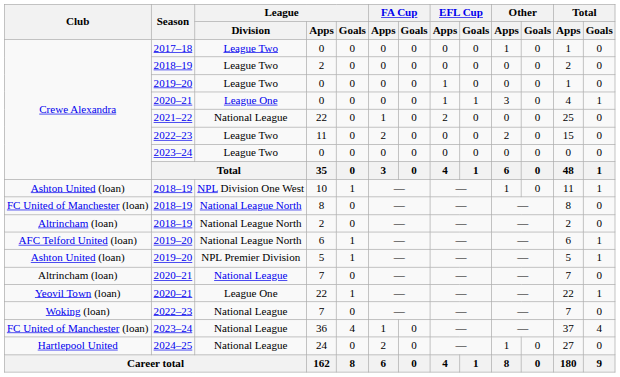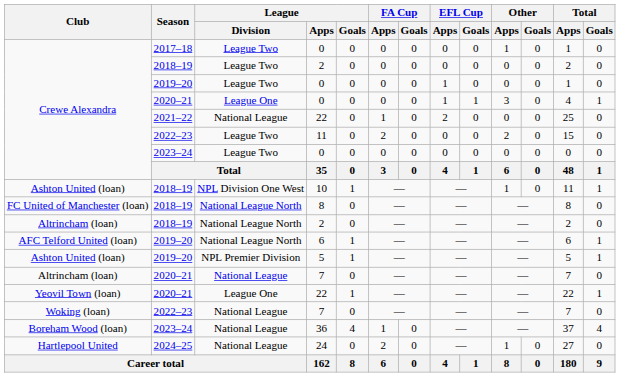 <table class=wikitable style="text-align: center">
 <tr>
 <th rowspan=2>Club</th>
 <th rowspan=2>Season</th>
 <th colspan=3>League</th>
 <th colspan=2><a href='#'>FA Cup</a></th>
 <th colspan=2><a href='#'>EFL Cup</a></th>
 <th colspan=2>Other</th>
 <th colspan=2>Total</th>
 </tr>
 <tr>
 <th>Division</th>
 <th>Apps</th>
 <th>Goals</th>
 <th>Apps</th>
 <th>Goals</th>
 <th>Apps</th>
 <th>Goals</th>
 <th>Apps</th>
 <th>Goals</th>
 <th>Apps</th>
 <th>Goals</th>
 </tr>
 <tr>
 <td rowspan=8><a href='#'>Crewe Alexandra</a></td>
 <td><a href='#'>2017–18</a></td>
 <td><a href='#'>League Two</a></td>
 <td>0</td>
 <td>0</td>
 <td>0</td>
 <td>0</td>
 <td>0</td>
 <td>0</td>
 <td>1</td>
 <td>0</td>
 <td>1</td>
 <td>0</td>
 </tr>
 <tr>
 <td><a href='#'>2018–19</a></td>
 <td>League Two</td>
 <td>2</td>
 <td>0</td>
 <td>0</td>
 <td>0</td>
 <td>0</td>
 <td>0</td>
 <td>0</td>
 <td>0</td>
 <td>2</td>
 <td>0</td>
 </tr>
 <tr>
 <td><a href='#'>2019–20</a></td>
 <td>League Two</td>
 <td>0</td>
 <td>0</td>
 <td>0</td>
 <td>0</td>
 <td>1</td>
 <td>0</td>
 <td>0</td>
 <td>0</td>
 <td>1</td>
 <td>0</td>
 </tr>
 <tr>
 <td><a href='#'>2020–21</a></td>
 <td><a href='#'>League One</a></td>
 <td>0</td>
 <td>0</td>
 <td>0</td>
 <td>0</td>
 <td>1</td>
 <td>1</td>
 <td>3</td>
 <td>0</td>
 <td>4</td>
 <td>1</td>
 </tr>
 <tr>
 <td><a href='#'>2021–22</a></td>
 <td>National League</td>
 <td>22</td>
 <td>0</td>
 <td>1</td>
 <td>0</td>
 <td>2</td>
 <td>0</td>
 <td>0</td>
 <td>0</td>
 <td>25</td>
 <td>0</td>
 </tr>
 <tr>
 <td><a href='#'>2022–23</a></td>
 <td>League Two</td>
 <td>11</td>
 <td>0</td>
 <td>2</td>
 <td>0</td>
 <td>0</td>
 <td>0</td>
 <td>2</td>
 <td>0</td>
 <td>15</td>
 <td>0</td>
 </tr>
 <tr>
 <td><a href='#'>2023–24</a></td>
 <td>League Two</td>
 <td>0</td>
 <td>0</td>
 <td>0</td>
 <td>0</td>
 <td>0</td>
 <td>0</td>
 <td>0</td>
 <td>0</td>
 <td>0</td>
 <td>0</td>
 </tr>
 <tr>
 <th colspan=2>Total</th>
 <th>35</th>
 <th>0</th>
 <th>3</th>
 <th>0</th>
 <th>4</th>
 <th>1</th>
 <th>6</th>
 <th>0</th>
 <th>48</th>
 <th>1</th>
 </tr>
 <tr>
 <td><a href='#'>Ashton United</a> (loan)</td>
 <td><a href='#'>2018–19</a></td>
 <td><a href='#'>NPL</a> Division One West</td>
 <td>10</td>
 <td>1</td>
 <td colspan=2>—</td>
 <td colspan=2>—</td>
 <td>1</td>
 <td>0</td>
 <td>11</td>
 <td>1</td>
 </tr>
 <tr>
 <td><a href='#'>FC United of Manchester</a> (loan)</td>
 <td><a href='#'>2018–19</a></td>
 <td><a href='#'>National League North</a></td>
 <td>8</td>
 <td>0</td>
 <td colspan=2>—</td>
 <td colspan=2>—</td>
 <td colspan=2>—</td>
 <td>8</td>
 <td>0</td>
 </tr>
 <tr>
 <td><a href='#'>Altrincham</a> (loan)</td>
 <td><a href='#'>2018–19</a></td>
 <td>National League North</td>
 <td>2</td>
 <td>0</td>
 <td colspan=2>—</td>
 <td colspan=2>—</td>
 <td colspan=2>—</td>
 <td>2</td>
 <td>0</td>
 </tr>
 <tr>
 <td><a href='#'>AFC Telford United</a> (loan)</td>
 <td><a href='#'>2019–20</a></td>
 <td>National League North</td>
 <td>6</td>
 <td>1</td>
 <td colspan=2>—</td>
 <td colspan=2>—</td>
 <td colspan=2>—</td>
 <td>6</td>
 <td>1</td>
 </tr>
 <tr>
 <td><a href='#'>Ashton United</a> (loan)</td>
 <td><a href='#'>2019–20</a></td>
 <td>NPL Premier Division</td>
 <td>5</td>
 <td>1</td>
 <td colspan=2>—</td>
 <td colspan=2>—</td>
 <td colspan=2>—</td>
 <td>5</td>
 <td>1</td>
 </tr>
 <tr>
 <td>Altrincham (loan)</td>
 <td><a href='#'>2020–21</a></td>
 <td><a href='#'>National League</a></td>
 <td>7</td>
 <td>0</td>
 <td colspan=2>—</td>
 <td colspan=2>—</td>
 <td colspan=2>—</td>
 <td>7</td>
 <td>0</td>
 </tr>
 <tr>
 <td><a href='#'>Yeovil Town</a> (loan)</td>
 <td><a href='#'>2020–21</a></td>
 <td>League One</td>
 <td>22</td>
 <td>1</td>
 <td colspan=2>—</td>
 <td colspan=2>—</td>
 <td colspan=2>—</td>
 <td>22</td>
 <td>1</td>
 </tr>
 <tr>
 <td><a href='#'>Woking</a> (loan)</td>
 <td><a href='#'>2022–23</a></td>
 <td>National League</td>
 <td>7</td>
 <td>0</td>
 <td colspan=2>—</td>
 <td colspan=2>—</td>
 <td colspan=2>—</td>
 <td>7</td>
 <td>0</td>
 </tr>
 <tr>
-<td><a href='#'>FC United of Manchester</a> (loan)</td>
+<td><a href='#'>Boreham Wood</a> (loan)</td>
 <td><a href='#'>2023–24</a></td>
 <td>National League</td>
 <td>36</td>
 <td>4</td>
 <td>1</td>
 <td>0</td>
 <td colspan=2>—</td>
 <td colspan=2>—</td>
 <td>37</td>
 <td>4</td>
 </tr>
 <tr>
 <td><a href='#'>Hartlepool United</a></td>
 <td><a href='#'>2024–25</a></td>
 <td>National League</td>
 <td>24</td>
 <td>0</td>
 <td>2</td>
 <td>0</td>
 <td colspan=2>—</td>
 <td>1</td>
 <td>0</td>
 <td>27</td>
 <td>0</td>
 </tr>
 <tr>
 <th colspan=3>Career total</th>
 <th>162</th>
 <th>8</th>
 <th>6</th>
 <th>0</th>
 <th>4</th>
 <th>1</th>
 <th>8</th>
 <th>0</th>
 <th>180</th>
 <th>9</th>
 </tr>
 </table>
